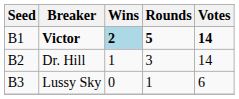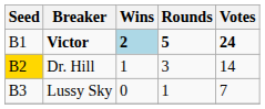 <table class="wikitable">
 <tr>
 <th>Seed</th>
 <th>Breaker</th>
 <th>Wins</th>
 <th>Rounds</th>
 <th>Votes</th>
 </tr>
 <tr>
 <td>B1</td>
 <td> <strong>Victor</strong></td>
 <td style="background: lightblue;"><strong>2</strong></td>
 <td><strong>5</strong></td>
-<td><strong>14</strong></td>
+<td><strong>24</strong></td>
 </tr>
 <tr>
-<td>B2</td>
+<td style="background: gold;">B2</td>
 <td> Dr. Hill</td>
 <td>1</td>
 <td>3</td>
 <td>14</td>
 </tr>
 <tr>
 <td>B3</td>
 <td> Lussy Sky</td>
 <td>0</td>
 <td>1</td>
-<td>6</td>
+<td>7</td>
 </tr>
 <tr>
 </tr>
 </table>
